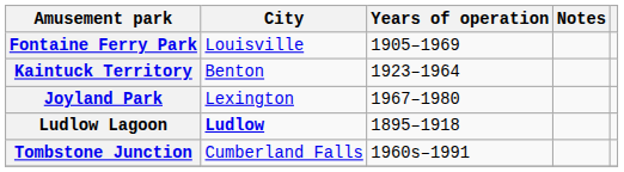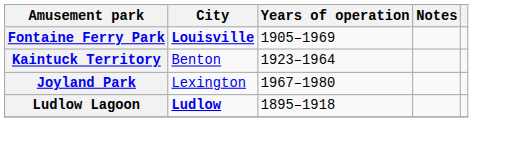 <table class="wikitable plainrowheaders sortable">
 <tr>
 <th scope="col">Amusement park</th>
 <th scope="col">City</th>
 <th scope="col">Years of operation</th>
 <th scope="col" class="unsortable">Notes</th>
 <th scope="col" class="unsortable"></th>
 </tr>
 <tr>
 <th scope="row"><a href='#'>Fontaine Ferry Park</a></th>
-<td><a href='#'>Louisville</a></td>
+<td><strong><a href='#'>Louisville</a></strong></td>
 <td>1905–1969</td>
 <td></td>
 <td style="text-align:center;"></td>
 </tr>
 <tr>
 <th scope="row"><a href='#'>Kaintuck Territory</a></th>
 <td><a href='#'>Benton</a></td>
 <td>1923–1964</td>
 <td></td>
 <td style="text-align:center;"></td>
 </tr>
 <tr>
 <th scope="row"><a href='#'>Joyland Park</a></th>
 <td><a href='#'>Lexington</a></td>
 <td>1967–1980</td>
 <td></td>
 <td style="text-align:center;"></td>
 </tr>
 <tr>
 <th scope="row">Ludlow Lagoon</th>
 <td><strong><a href='#'>Ludlow</a></strong></td>
 <td>1895–1918</td>
 <td></td>
 <td style="text-align:center;"></td>
 </tr>
 <tr>
-<th scope="row"><a href='#'>Tombstone Junction</a></th>
-<td><a href='#'>Cumberland Falls</a></td>
-<td>1960s–1991</td>
-<td></td>
-<td style="text-align:center;"></td>
-</tr>
-<tr>
 </tr>
 </table>
